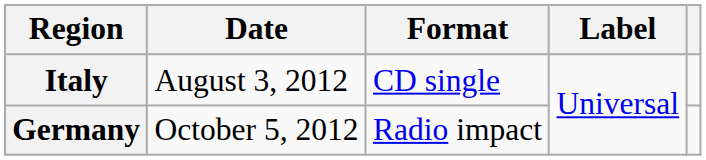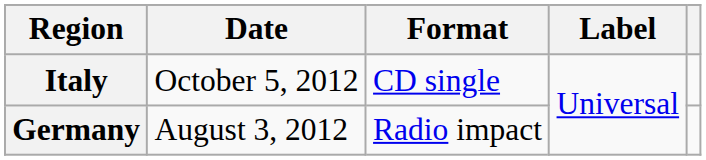 <table class="wikitable plainrowheaders">
 <tr>
 <th scope="col">Region</th>
 <th scope="col">Date</th>
 <th scope="col">Format</th>
 <th scope="col">Label</th>
 <th scope="col"></th>
 </tr>
 <tr>
 <th scope="row">Italy</th>
-<td>August 3, 2012</td>
+<td>October 5, 2012</td>
 <td><a href='#'>CD single</a></td>
 <td rowspan="2"><a href='#'>Universal</a></td>
 <td></td>
 </tr>
 <tr>
 <th scope="row">Germany</th>
-<td>October 5, 2012</td>
+<td>August 3, 2012</td>
 <td><a href='#'>Radio</a> impact</td>
 <td></td>
 </tr>
 </table>
